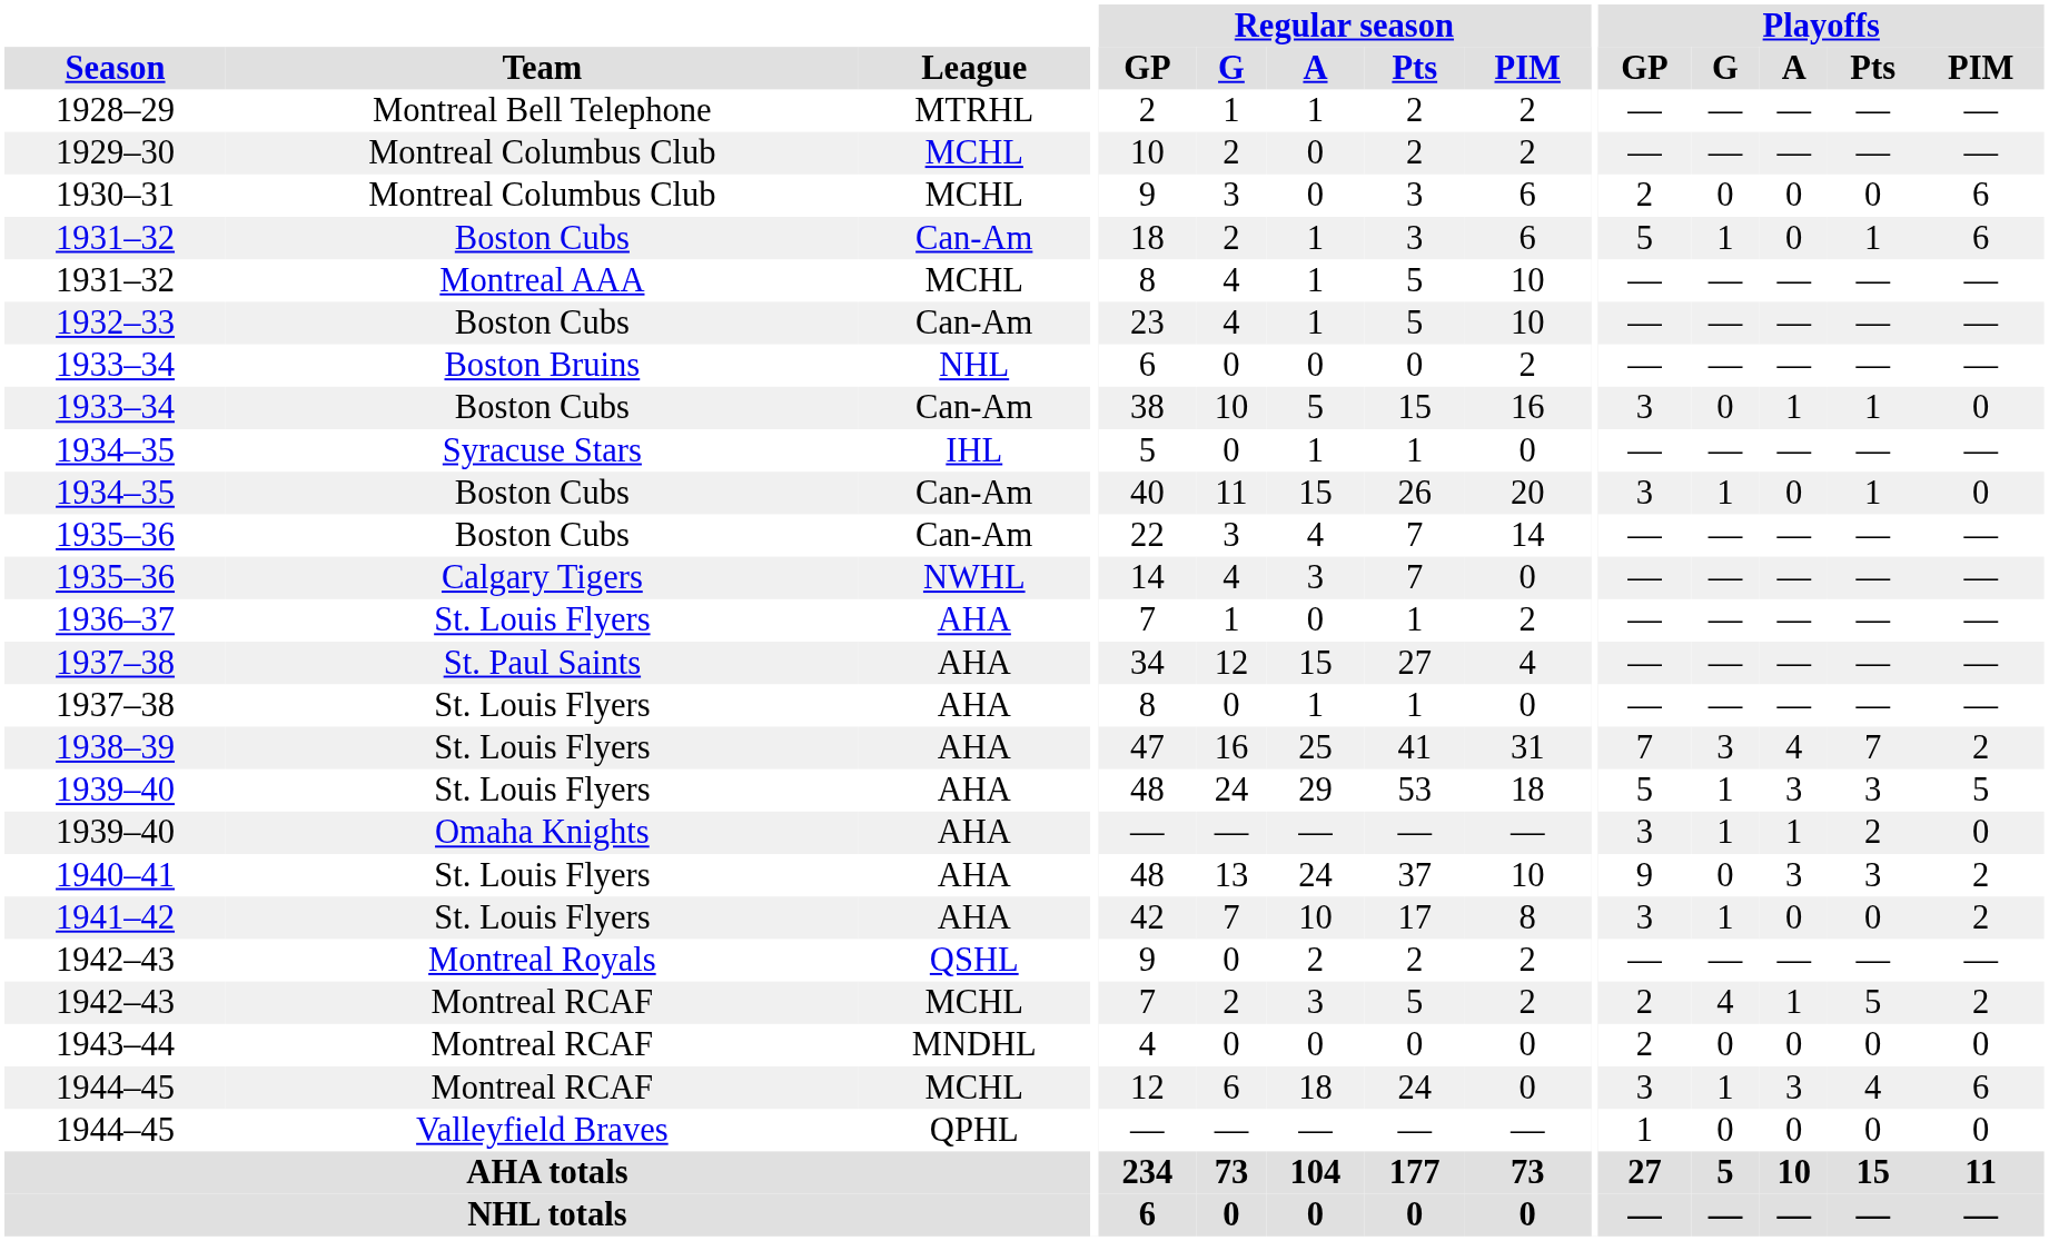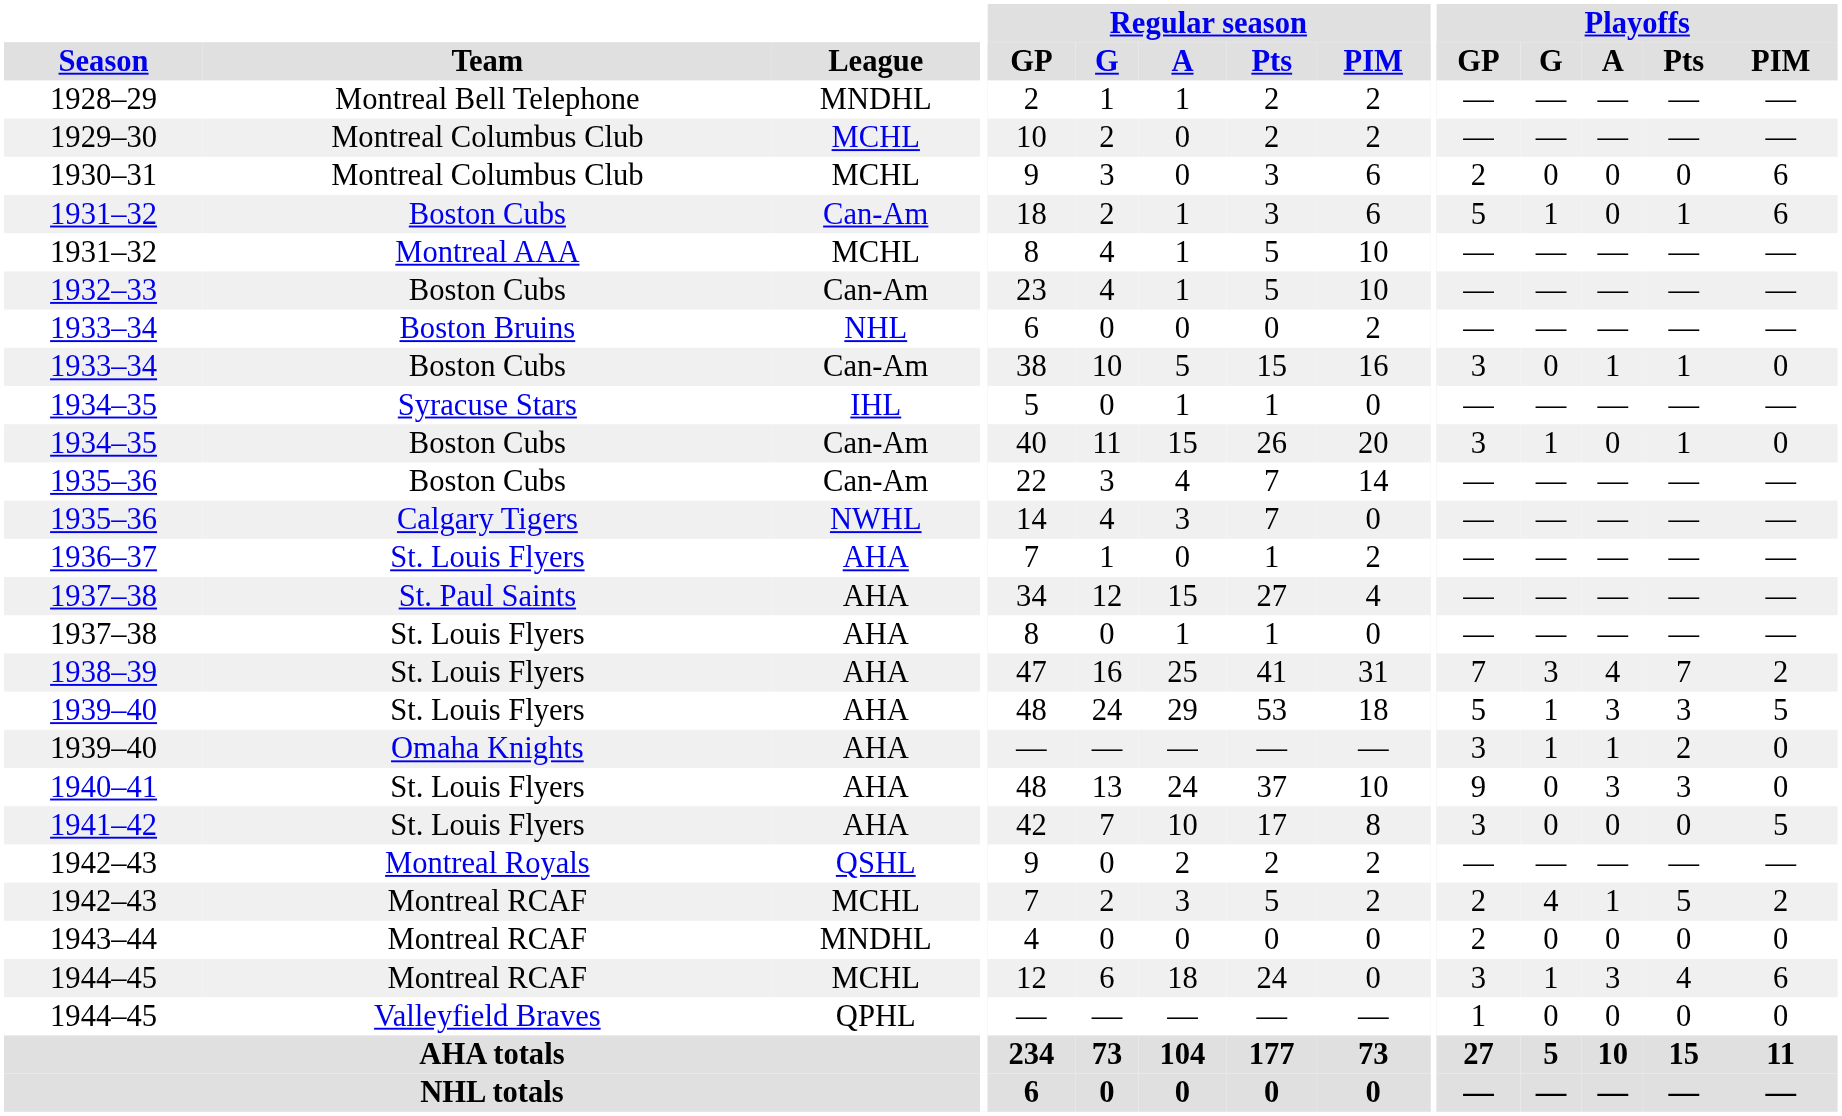 <table border="0" cellpadding="1" cellspacing="0" style="text-align:center; width:60em">
 <tr bgcolor="#e0e0e0">
 <th colspan="3" bgcolor="#ffffff"></th>
 <th rowspan="100" bgcolor="#ffffff"></th>
 <th colspan="5"><a href='#'>Regular season</a></th>
 <th rowspan="100" bgcolor="#ffffff"></th>
 <th colspan="5"><a href='#'>Playoffs</a></th>
 </tr>
 <tr bgcolor="#e0e0e0">
 <th><a href='#'>Season</a></th>
 <th>Team</th>
 <th>League</th>
 <th>GP</th>
 <th><a href='#'>G</a></th>
 <th><a href='#'>A</a></th>
 <th><a href='#'>Pts</a></th>
 <th><a href='#'>PIM</a></th>
 <th>GP</th>
 <th>G</th>
 <th>A</th>
 <th>Pts</th>
 <th>PIM</th>
 </tr>
 <tr>
 <td>1928–29</td>
 <td>Montreal Bell Telephone</td>
-<td>MTRHL</td>
+<td>MNDHL</td>
 <td>2</td>
 <td>1</td>
 <td>1</td>
 <td>2</td>
 <td>2</td>
 <td>—</td>
 <td>—</td>
 <td>—</td>
 <td>—</td>
 <td>—</td>
 </tr>
 <tr bgcolor="#f0f0f0">
 <td>1929–30</td>
 <td>Montreal Columbus Club</td>
 <td><a href='#'>MCHL</a></td>
 <td>10</td>
 <td>2</td>
 <td>0</td>
 <td>2</td>
 <td>2</td>
 <td>—</td>
 <td>—</td>
 <td>—</td>
 <td>—</td>
 <td>—</td>
 </tr>
 <tr>
 <td>1930–31</td>
 <td>Montreal Columbus Club</td>
 <td>MCHL</td>
 <td>9</td>
 <td>3</td>
 <td>0</td>
 <td>3</td>
 <td>6</td>
 <td>2</td>
 <td>0</td>
 <td>0</td>
 <td>0</td>
 <td>6</td>
 </tr>
 <tr bgcolor="#f0f0f0">
 <td><a href='#'>1931–32</a></td>
 <td><a href='#'>Boston Cubs</a></td>
 <td><a href='#'>Can-Am</a></td>
 <td>18</td>
 <td>2</td>
 <td>1</td>
 <td>3</td>
 <td>6</td>
 <td>5</td>
 <td>1</td>
 <td>0</td>
 <td>1</td>
 <td>6</td>
 </tr>
 <tr>
 <td>1931–32</td>
 <td><a href='#'>Montreal AAA</a></td>
 <td>MCHL</td>
 <td>8</td>
 <td>4</td>
 <td>1</td>
 <td>5</td>
 <td>10</td>
 <td>—</td>
 <td>—</td>
 <td>—</td>
 <td>—</td>
 <td>—</td>
 </tr>
 <tr bgcolor="#f0f0f0">
 <td><a href='#'>1932–33</a></td>
 <td>Boston Cubs</td>
 <td>Can-Am</td>
 <td>23</td>
 <td>4</td>
 <td>1</td>
 <td>5</td>
 <td>10</td>
 <td>—</td>
 <td>—</td>
 <td>—</td>
 <td>—</td>
 <td>—</td>
 </tr>
 <tr>
 <td><a href='#'>1933–34</a></td>
 <td><a href='#'>Boston Bruins</a></td>
 <td><a href='#'>NHL</a></td>
 <td>6</td>
 <td>0</td>
 <td>0</td>
 <td>0</td>
 <td>2</td>
 <td>—</td>
 <td>—</td>
 <td>—</td>
 <td>—</td>
 <td>—</td>
 </tr>
 <tr bgcolor="#f0f0f0">
 <td><a href='#'>1933–34</a></td>
 <td>Boston Cubs</td>
 <td>Can-Am</td>
 <td>38</td>
 <td>10</td>
 <td>5</td>
 <td>15</td>
 <td>16</td>
 <td>3</td>
 <td>0</td>
 <td>1</td>
 <td>1</td>
 <td>0</td>
 </tr>
 <tr>
 <td><a href='#'>1934–35</a></td>
 <td><a href='#'>Syracuse Stars</a></td>
 <td><a href='#'>IHL</a></td>
 <td>5</td>
 <td>0</td>
 <td>1</td>
 <td>1</td>
 <td>0</td>
 <td>—</td>
 <td>—</td>
 <td>—</td>
 <td>—</td>
 <td>—</td>
 </tr>
 <tr bgcolor="#f0f0f0">
 <td><a href='#'>1934–35</a></td>
 <td>Boston Cubs</td>
 <td>Can-Am</td>
 <td>40</td>
 <td>11</td>
 <td>15</td>
 <td>26</td>
 <td>20</td>
 <td>3</td>
 <td>1</td>
 <td>0</td>
 <td>1</td>
 <td>0</td>
 </tr>
 <tr>
 <td><a href='#'>1935–36</a></td>
 <td>Boston Cubs</td>
 <td>Can-Am</td>
 <td>22</td>
 <td>3</td>
 <td>4</td>
 <td>7</td>
 <td>14</td>
 <td>—</td>
 <td>—</td>
 <td>—</td>
 <td>—</td>
 <td>—</td>
 </tr>
 <tr bgcolor="#f0f0f0">
 <td><a href='#'>1935–36</a></td>
 <td><a href='#'>Calgary Tigers</a></td>
 <td><a href='#'>NWHL</a></td>
 <td>14</td>
 <td>4</td>
 <td>3</td>
 <td>7</td>
 <td>0</td>
 <td>—</td>
 <td>—</td>
 <td>—</td>
 <td>—</td>
 <td>—</td>
 </tr>
 <tr>
 <td><a href='#'>1936–37</a></td>
 <td><a href='#'>St. Louis Flyers</a></td>
 <td><a href='#'>AHA</a></td>
 <td>7</td>
 <td>1</td>
 <td>0</td>
 <td>1</td>
 <td>2</td>
 <td>—</td>
 <td>—</td>
 <td>—</td>
 <td>—</td>
 <td>—</td>
 </tr>
 <tr bgcolor="#f0f0f0">
 <td><a href='#'>1937–38</a></td>
 <td><a href='#'>St. Paul Saints</a></td>
 <td>AHA</td>
 <td>34</td>
 <td>12</td>
 <td>15</td>
 <td>27</td>
 <td>4</td>
 <td>—</td>
 <td>—</td>
 <td>—</td>
 <td>—</td>
 <td>—</td>
 </tr>
 <tr>
 <td>1937–38</td>
 <td>St. Louis Flyers</td>
 <td>AHA</td>
 <td>8</td>
 <td>0</td>
 <td>1</td>
 <td>1</td>
 <td>0</td>
 <td>—</td>
 <td>—</td>
 <td>—</td>
 <td>—</td>
 <td>—</td>
 </tr>
 <tr bgcolor="#f0f0f0">
 <td><a href='#'>1938–39</a></td>
 <td>St. Louis Flyers</td>
 <td>AHA</td>
 <td>47</td>
 <td>16</td>
 <td>25</td>
 <td>41</td>
 <td>31</td>
 <td>7</td>
 <td>3</td>
 <td>4</td>
 <td>7</td>
 <td>2</td>
 </tr>
 <tr>
 <td><a href='#'>1939–40</a></td>
 <td>St. Louis Flyers</td>
 <td>AHA</td>
 <td>48</td>
 <td>24</td>
 <td>29</td>
 <td>53</td>
 <td>18</td>
 <td>5</td>
 <td>1</td>
 <td>3</td>
 <td>3</td>
 <td>5</td>
 </tr>
 <tr bgcolor="#f0f0f0">
 <td>1939–40</td>
 <td><a href='#'>Omaha Knights</a></td>
 <td>AHA</td>
 <td>—</td>
 <td>—</td>
 <td>—</td>
 <td>—</td>
 <td>—</td>
 <td>3</td>
 <td>1</td>
 <td>1</td>
 <td>2</td>
 <td>0</td>
 </tr>
 <tr>
 <td><a href='#'>1940–41</a></td>
 <td>St. Louis Flyers</td>
 <td>AHA</td>
 <td>48</td>
 <td>13</td>
 <td>24</td>
 <td>37</td>
 <td>10</td>
 <td>9</td>
 <td>0</td>
 <td>3</td>
 <td>3</td>
-<td>2</td>
+<td>0</td>
 </tr>
 <tr bgcolor="#f0f0f0">
 <td><a href='#'>1941–42</a></td>
 <td>St. Louis Flyers</td>
 <td>AHA</td>
 <td>42</td>
 <td>7</td>
 <td>10</td>
 <td>17</td>
 <td>8</td>
 <td>3</td>
-<td>1</td>
 <td>0</td>
 <td>0</td>
-<td>2</td>
+<td>0</td>
+<td>5</td>
 </tr>
 <tr>
 <td>1942–43</td>
 <td><a href='#'>Montreal Royals</a></td>
 <td><a href='#'>QSHL</a></td>
 <td>9</td>
 <td>0</td>
 <td>2</td>
 <td>2</td>
 <td>2</td>
 <td>—</td>
 <td>—</td>
 <td>—</td>
 <td>—</td>
 <td>—</td>
 </tr>
 <tr bgcolor="#f0f0f0">
 <td>1942–43</td>
 <td>Montreal RCAF</td>
 <td>MCHL</td>
 <td>7</td>
 <td>2</td>
 <td>3</td>
 <td>5</td>
 <td>2</td>
 <td>2</td>
 <td>4</td>
 <td>1</td>
 <td>5</td>
 <td>2</td>
 </tr>
 <tr>
 <td>1943–44</td>
 <td>Montreal RCAF</td>
 <td>MNDHL</td>
 <td>4</td>
 <td>0</td>
 <td>0</td>
 <td>0</td>
 <td>0</td>
 <td>2</td>
 <td>0</td>
 <td>0</td>
 <td>0</td>
 <td>0</td>
 </tr>
 <tr bgcolor="#f0f0f0">
 <td>1944–45</td>
 <td>Montreal RCAF</td>
 <td>MCHL</td>
 <td>12</td>
 <td>6</td>
 <td>18</td>
 <td>24</td>
 <td>0</td>
 <td>3</td>
 <td>1</td>
 <td>3</td>
 <td>4</td>
 <td>6</td>
 </tr>
 <tr>
 <td>1944–45</td>
 <td><a href='#'>Valleyfield Braves</a></td>
 <td>QPHL</td>
 <td>—</td>
 <td>—</td>
 <td>—</td>
 <td>—</td>
 <td>—</td>
 <td>1</td>
 <td>0</td>
 <td>0</td>
 <td>0</td>
 <td>0</td>
 </tr>
 <tr bgcolor="#e0e0e0">
 <th colspan="3">AHA totals</th>
 <th>234</th>
 <th>73</th>
 <th>104</th>
 <th>177</th>
 <th>73</th>
 <th>27</th>
 <th>5</th>
 <th>10</th>
 <th>15</th>
 <th>11</th>
 </tr>
 <tr bgcolor="#e0e0e0">
 <th colspan="3">NHL totals</th>
 <th>6</th>
 <th>0</th>
 <th>0</th>
 <th>0</th>
 <th>0</th>
 <th>—</th>
 <th>—</th>
 <th>—</th>
 <th>—</th>
 <th>—</th>
 </tr>
 </table>
